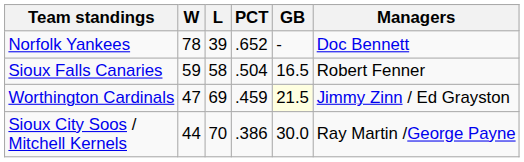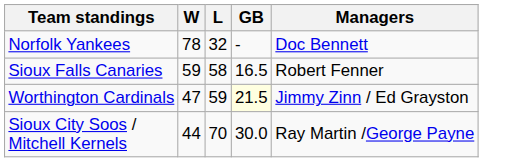 <table class="wikitable">
 <tr>
 <th>Team standings</th>
 <th>W</th>
 <th>L</th>
-<th>PCT</th>
 <th>GB</th>
 <th>Managers</th>
 </tr>
 <tr>
 <td><a href='#'>Norfolk Yankees</a></td>
 <td>78</td>
-<td>39</td>
-<td>.652</td>
+<td>32</td>
 <td>-</td>
 <td><a href='#'>Doc Bennett</a></td>
 </tr>
 <tr>
 <td><a href='#'>Sioux Falls Canaries</a></td>
 <td>59</td>
 <td>58</td>
-<td>.504</td>
 <td>16.5</td>
 <td>Robert Fenner</td>
 </tr>
 <tr>
 <td><a href='#'>Worthington Cardinals</a></td>
 <td>47</td>
-<td>69</td>
-<td>.459</td>
+<td>59</td>
 <td style="background: lightyellow;">21.5</td>
 <td><a href='#'>Jimmy Zinn</a> / Ed Grayston</td>
 </tr>
 <tr>
 <td><a href='#'>Sioux City Soos</a> /<br> <a href='#'>Mitchell Kernels</a></td>
 <td>44</td>
 <td>70</td>
-<td>.386</td>
 <td>30.0</td>
 <td>Ray Martin /<a href='#'>George Payne</a></td>
 </tr>
 </table>
